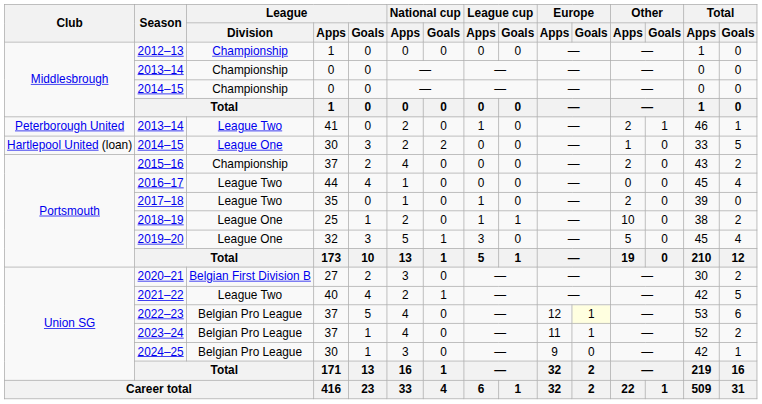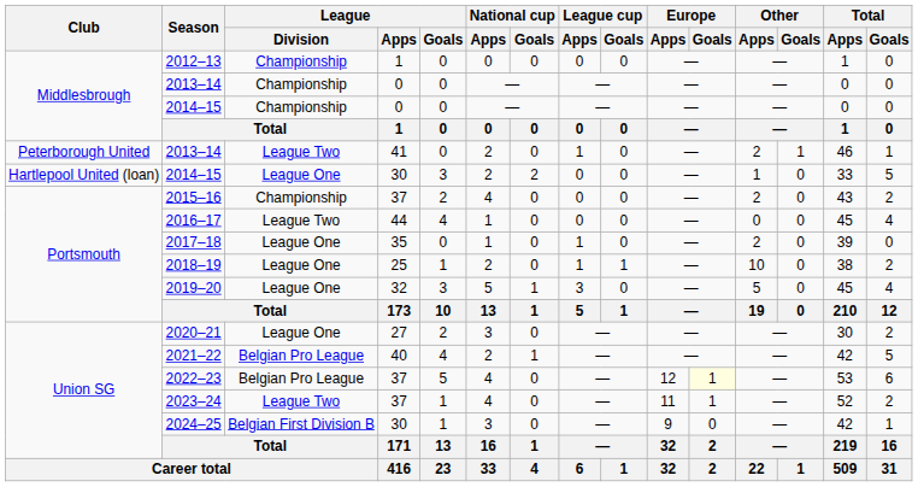 <table class=wikitable style="text-align: center">
 <tr>
 <th rowspan="2">Club</th>
 <th rowspan="2">Season</th>
 <th colspan="3">League</th>
 <th colspan="2">National cup</th>
 <th colspan="2">League cup</th>
 <th colspan="2">Europe</th>
 <th colspan="2">Other</th>
 <th colspan="2">Total</th>
 </tr>
 <tr>
 <th>Division</th>
 <th>Apps</th>
 <th>Goals</th>
 <th>Apps</th>
 <th>Goals</th>
 <th>Apps</th>
 <th>Goals</th>
 <th>Apps</th>
 <th>Goals</th>
 <th>Apps</th>
 <th>Goals</th>
 <th>Apps</th>
 <th>Goals</th>
 </tr>
 <tr>
 <td rowspan=4><a href='#'>Middlesbrough</a></td>
 <td><a href='#'>2012–13</a></td>
 <td><a href='#'>Championship</a></td>
 <td>1</td>
 <td>0</td>
 <td>0</td>
 <td>0</td>
 <td>0</td>
 <td>0</td>
 <td colspan="2">—</td>
 <td colspan="2">—</td>
 <td>1</td>
 <td>0</td>
 </tr>
 <tr>
 <td><a href='#'>2013–14</a></td>
 <td>Championship</td>
 <td>0</td>
 <td>0</td>
 <td colspan=2>—</td>
 <td colspan=2>—</td>
 <td colspan="2">—</td>
 <td colspan="2">—</td>
 <td>0</td>
 <td>0</td>
 </tr>
 <tr>
 <td><a href='#'>2014–15</a></td>
 <td>Championship</td>
 <td>0</td>
 <td>0</td>
 <td colspan=2>—</td>
 <td colspan=2>—</td>
 <td colspan="2">—</td>
 <td colspan="2">—</td>
 <td>0</td>
 <td>0</td>
 </tr>
 <tr>
 <th colspan="2">Total</th>
 <th>1</th>
 <th>0</th>
 <th>0</th>
 <th>0</th>
 <th>0</th>
 <th>0</th>
 <th colspan="2">—</th>
 <th colspan="2">—</th>
 <th>1</th>
 <th>0</th>
 </tr>
 <tr>
 <td><a href='#'>Peterborough United</a></td>
 <td><a href='#'>2013–14</a></td>
 <td><a href='#'>League Two</a></td>
 <td>41</td>
 <td>0</td>
 <td>2</td>
 <td>0</td>
 <td>1</td>
 <td>0</td>
 <td colspan="2">—</td>
 <td>2</td>
 <td>1</td>
 <td>46</td>
 <td>1</td>
 </tr>
 <tr>
 <td><a href='#'>Hartlepool United</a> (loan)</td>
 <td><a href='#'>2014–15</a></td>
 <td><a href='#'>League One</a></td>
 <td>30</td>
 <td>3</td>
 <td>2</td>
 <td>2</td>
 <td>0</td>
 <td>0</td>
 <td colspan="2">—</td>
 <td>1</td>
 <td>0</td>
 <td>33</td>
 <td>5</td>
 </tr>
 <tr>
 <td rowspan="6"><a href='#'>Portsmouth</a></td>
 <td><a href='#'>2015–16</a></td>
 <td>Championship</td>
 <td>37</td>
 <td>2</td>
 <td>4</td>
 <td>0</td>
 <td>0</td>
 <td>0</td>
 <td colspan="2">—</td>
 <td>2</td>
 <td>0</td>
 <td>43</td>
 <td>2</td>
 </tr>
 <tr>
 <td><a href='#'>2016–17</a></td>
 <td>League Two</td>
 <td>44</td>
 <td>4</td>
 <td>1</td>
 <td>0</td>
 <td>0</td>
 <td>0</td>
 <td colspan="2">—</td>
 <td>0</td>
 <td>0</td>
 <td>45</td>
 <td>4</td>
 </tr>
 <tr>
 <td><a href='#'>2017–18</a></td>
-<td>League Two</td>
+<td>League One</td>
 <td>35</td>
 <td>0</td>
 <td>1</td>
 <td>0</td>
 <td>1</td>
 <td>0</td>
 <td colspan="2">—</td>
 <td>2</td>
 <td>0</td>
 <td>39</td>
 <td>0</td>
 </tr>
 <tr>
 <td><a href='#'>2018–19</a></td>
 <td>League One</td>
 <td>25</td>
 <td>1</td>
 <td>2</td>
 <td>0</td>
 <td>1</td>
 <td>1</td>
 <td colspan="2">—</td>
 <td>10</td>
 <td>0</td>
 <td>38</td>
 <td>2</td>
 </tr>
 <tr>
 <td><a href='#'>2019–20</a></td>
 <td>League One</td>
 <td>32</td>
 <td>3</td>
 <td>5</td>
 <td>1</td>
 <td>3</td>
 <td>0</td>
 <td colspan="2">—</td>
 <td>5</td>
 <td>0</td>
 <td>45</td>
 <td>4</td>
 </tr>
 <tr>
 <th colspan="2">Total</th>
 <th>173</th>
 <th>10</th>
 <th>13</th>
 <th>1</th>
 <th>5</th>
 <th>1</th>
 <th colspan="2">—</th>
 <th>19</th>
 <th>0</th>
 <th>210</th>
 <th>12</th>
 </tr>
 <tr>
 <td rowspan="6"><a href='#'>Union SG</a></td>
 <td><a href='#'>2020–21</a></td>
-<td><a href='#'>Belgian First Division B</a></td>
+<td>League One</td>
 <td>27</td>
 <td>2</td>
 <td>3</td>
 <td>0</td>
 <td colspan=2>—</td>
 <td colspan="2">—</td>
 <td colspan="2">—</td>
 <td>30</td>
 <td>2</td>
 </tr>
 <tr>
 <td><a href='#'>2021–22</a></td>
-<td>League Two</td>
+<td><a href='#'>Belgian Pro League</a></td>
 <td>40</td>
 <td>4</td>
 <td>2</td>
 <td>1</td>
 <td colspan=2>—</td>
 <td colspan="2">—</td>
 <td colspan="2">—</td>
 <td>42</td>
 <td>5</td>
 </tr>
 <tr>
 <td><a href='#'>2022–23</a></td>
 <td>Belgian Pro League</td>
 <td>37</td>
 <td>5</td>
 <td>4</td>
 <td>0</td>
 <td colspan="2">—</td>
 <td>12</td>
 <td style="background: lightyellow;">1</td>
 <td colspan="2">—</td>
 <td>53</td>
 <td>6</td>
 </tr>
 <tr>
 <td><a href='#'>2023–24</a></td>
-<td>Belgian Pro League</td>
+<td><a href='#'>League Two</a></td>
 <td>37</td>
 <td>1</td>
 <td>4</td>
 <td>0</td>
 <td colspan="2">—</td>
 <td>11</td>
 <td>1</td>
 <td colspan="2">—</td>
 <td>52</td>
 <td>2</td>
 </tr>
 <tr>
 <td><a href='#'>2024–25</a></td>
-<td>Belgian Pro League</td>
+<td><a href='#'>Belgian First Division B</a></td>
 <td>30</td>
 <td>1</td>
 <td>3</td>
 <td>0</td>
 <td colspan="2">—</td>
 <td>9</td>
 <td>0</td>
 <td colspan="2">—</td>
 <td>42</td>
 <td>1</td>
 </tr>
 <tr>
 <th colspan="2">Total</th>
 <th>171</th>
 <th>13</th>
 <th>16</th>
 <th>1</th>
 <th colspan="2">—</th>
 <th>32</th>
 <th>2</th>
 <th colspan="2">—</th>
 <th>219</th>
 <th>16</th>
 </tr>
 <tr>
 <th colspan="3">Career total</th>
 <th>416</th>
 <th>23</th>
 <th>33</th>
 <th>4</th>
 <th>6</th>
 <th>1</th>
 <th>32</th>
 <th>2</th>
 <th>22</th>
 <th>1</th>
 <th>509</th>
 <th>31</th>
 </tr>
 </table>
